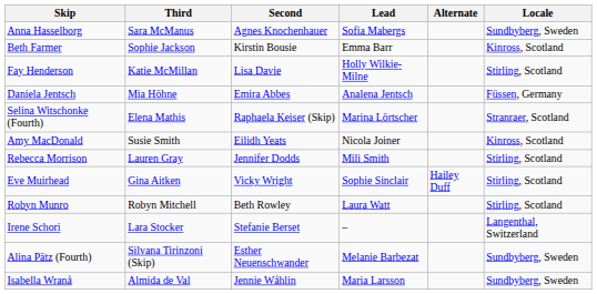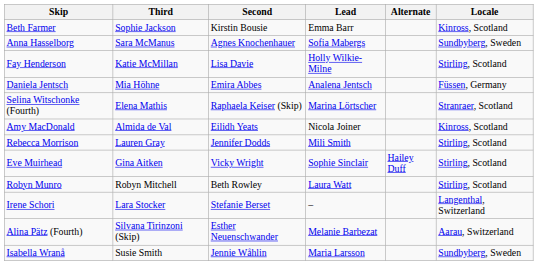 <table class=wikitable>
 <tr>
 <th scope="col">Skip</th>
 <th scope="col">Third</th>
 <th scope="col">Second</th>
 <th scope="col">Lead</th>
 <th scope="col">Alternate</th>
 <th scope="col">Locale</th>
 </tr>
 <tr>
+<td><a href='#'>Beth Farmer</a></td>
+<td><a href='#'>Sophie Jackson</a></td>
+<td>Kirstin Bousie</td>
+<td>Emma Barr</td>
+<td></td>
+<td> <a href='#'>Kinross</a>, Scotland</td>
+</tr>
+<tr>
 <td><a href='#'>Anna Hasselborg</a></td>
 <td><a href='#'>Sara McManus</a></td>
 <td><a href='#'>Agnes Knochenhauer</a></td>
 <td><a href='#'>Sofia Mabergs</a></td>
 <td></td>
 <td> <a href='#'>Sundbyberg</a>, Sweden</td>
-</tr>
-<tr>
-<td><a href='#'>Beth Farmer</a></td>
-<td><a href='#'>Sophie Jackson</a></td>
-<td>Kirstin Bousie</td>
-<td>Emma Barr</td>
-<td></td>
-<td> <a href='#'>Kinross</a>, Scotland</td>
 </tr>
 <tr>
 <td><a href='#'>Fay Henderson</a></td>
 <td><a href='#'>Katie McMillan</a></td>
 <td><a href='#'>Lisa Davie</a></td>
 <td><a href='#'>Holly Wilkie-Milne</a></td>
 <td></td>
 <td> <a href='#'>Stirling</a>, Scotland</td>
 </tr>
 <tr>
 <td><a href='#'>Daniela Jentsch</a></td>
 <td><a href='#'>Mia Höhne</a></td>
 <td><a href='#'>Emira Abbes</a></td>
 <td><a href='#'>Analena Jentsch</a></td>
 <td></td>
 <td> <a href='#'>Füssen</a>, Germany</td>
 </tr>
 <tr>
 <td><a href='#'>Selina Witschonke</a> (Fourth)</td>
 <td><a href='#'>Elena Mathis</a></td>
 <td><a href='#'>Raphaela Keiser</a> (Skip)</td>
 <td><a href='#'>Marina Lörtscher</a></td>
 <td></td>
 <td> <a href='#'>Stranraer</a>, Scotland</td>
 </tr>
 <tr>
 <td><a href='#'>Amy MacDonald</a></td>
-<td>Susie Smith</td>
+<td><a href='#'>Almida de Val</a></td>
 <td><a href='#'>Eilidh Yeats</a></td>
 <td>Nicola Joiner</td>
 <td></td>
 <td> <a href='#'>Kinross</a>, Scotland</td>
 </tr>
 <tr>
 <td><a href='#'>Rebecca Morrison</a></td>
 <td><a href='#'>Lauren Gray</a></td>
 <td><a href='#'>Jennifer Dodds</a></td>
 <td><a href='#'>Mili Smith</a></td>
 <td></td>
 <td> <a href='#'>Stirling</a>, Scotland</td>
 </tr>
 <tr>
 <td><a href='#'>Eve Muirhead</a></td>
 <td><a href='#'>Gina Aitken</a></td>
 <td><a href='#'>Vicky Wright</a></td>
 <td><a href='#'>Sophie Sinclair</a></td>
 <td><a href='#'>Hailey Duff</a></td>
 <td> <a href='#'>Stirling</a>, Scotland</td>
 </tr>
 <tr>
 <td><a href='#'>Robyn Munro</a></td>
 <td>Robyn Mitchell</td>
 <td>Beth Rowley</td>
 <td><a href='#'>Laura Watt</a></td>
 <td></td>
 <td> <a href='#'>Stirling</a>, Scotland</td>
 </tr>
 <tr>
 <td><a href='#'>Irene Schori</a></td>
 <td><a href='#'>Lara Stocker</a></td>
 <td><a href='#'>Stefanie Berset</a></td>
 <td>–</td>
 <td></td>
 <td> <a href='#'>Langenthal</a>, Switzerland</td>
 </tr>
 <tr>
 <td><a href='#'>Alina Pätz</a> (Fourth)</td>
 <td><a href='#'>Silvana Tirinzoni</a> (Skip)</td>
 <td><a href='#'>Esther Neuenschwander</a></td>
 <td><a href='#'>Melanie Barbezat</a></td>
 <td></td>
-<td> <a href='#'>Sundbyberg</a>, Sweden</td>
+<td> <a href='#'>Aarau</a>, Switzerland</td>
 </tr>
 <tr>
 <td><a href='#'>Isabella Wranå</a></td>
-<td><a href='#'>Almida de Val</a></td>
+<td>Susie Smith</td>
 <td><a href='#'>Jennie Wåhlin</a></td>
 <td><a href='#'>Maria Larsson</a></td>
 <td></td>
 <td> <a href='#'>Sundbyberg</a>, Sweden</td>
 </tr>
 </table>
